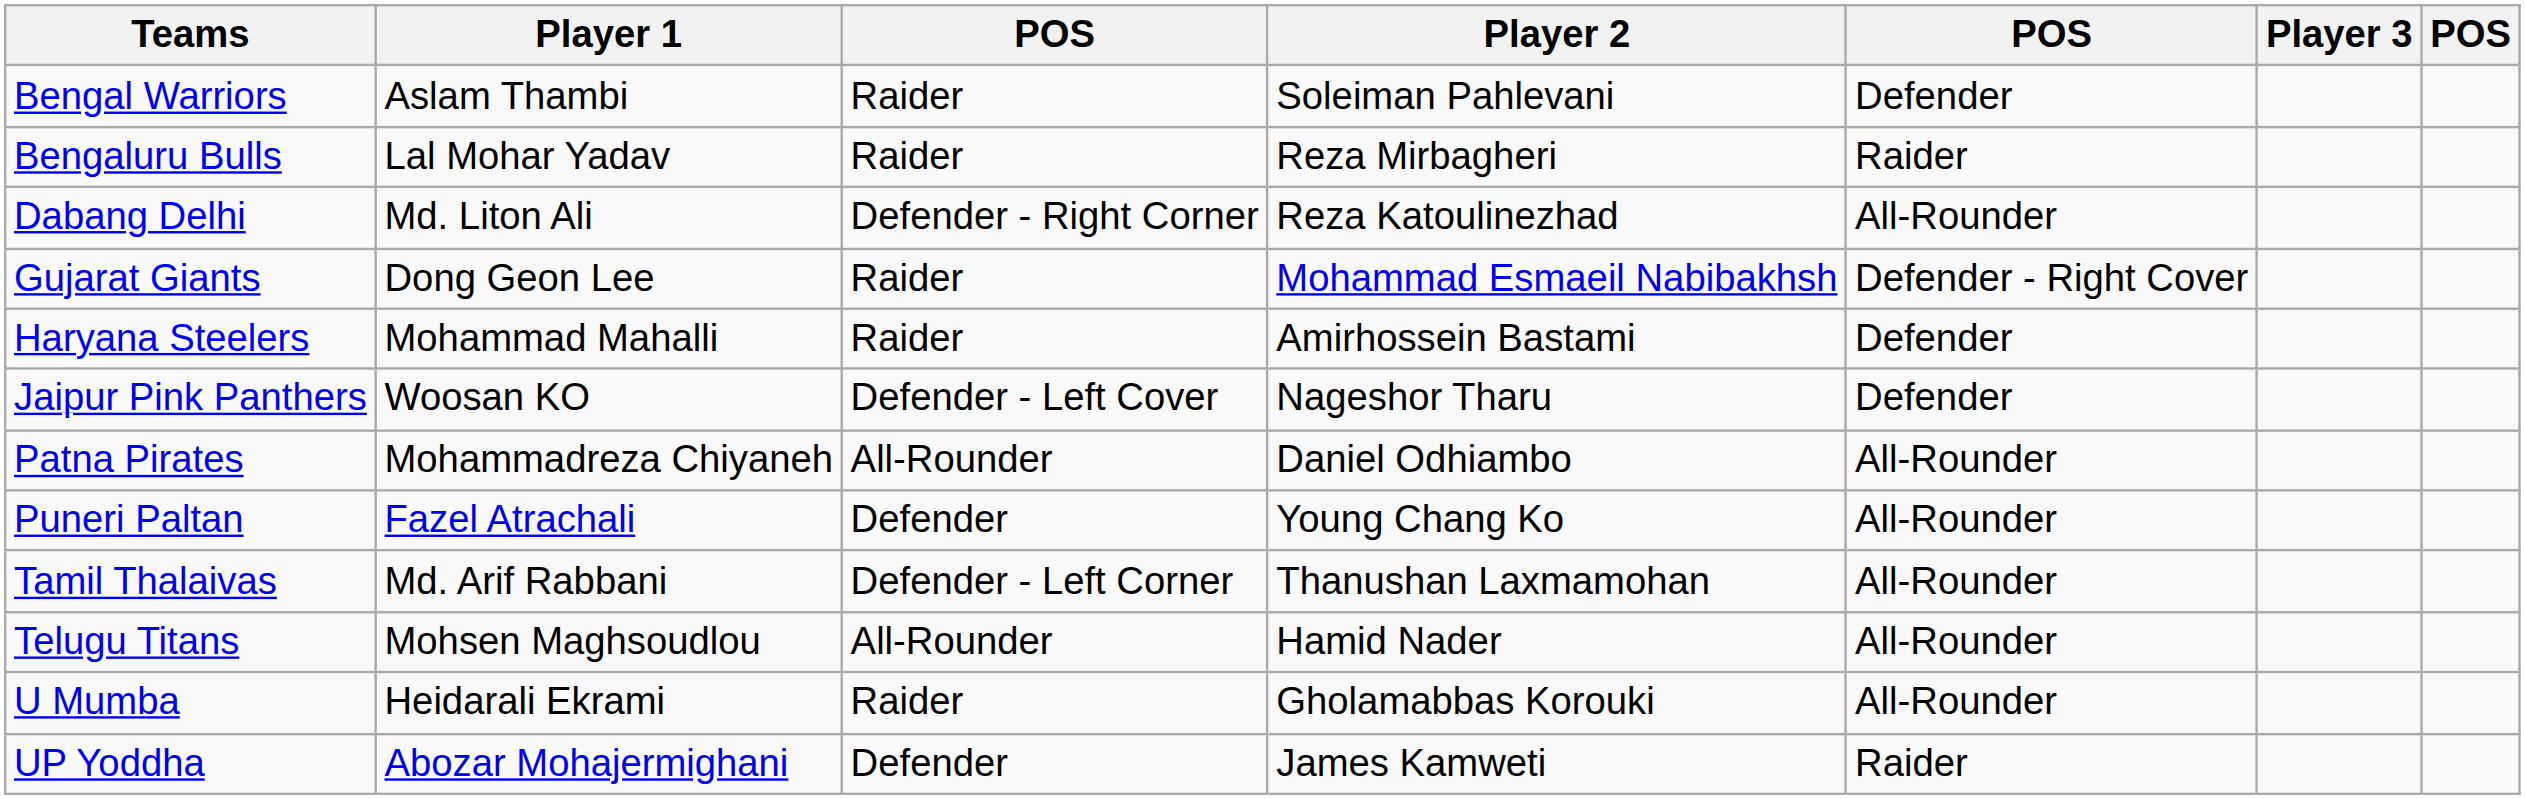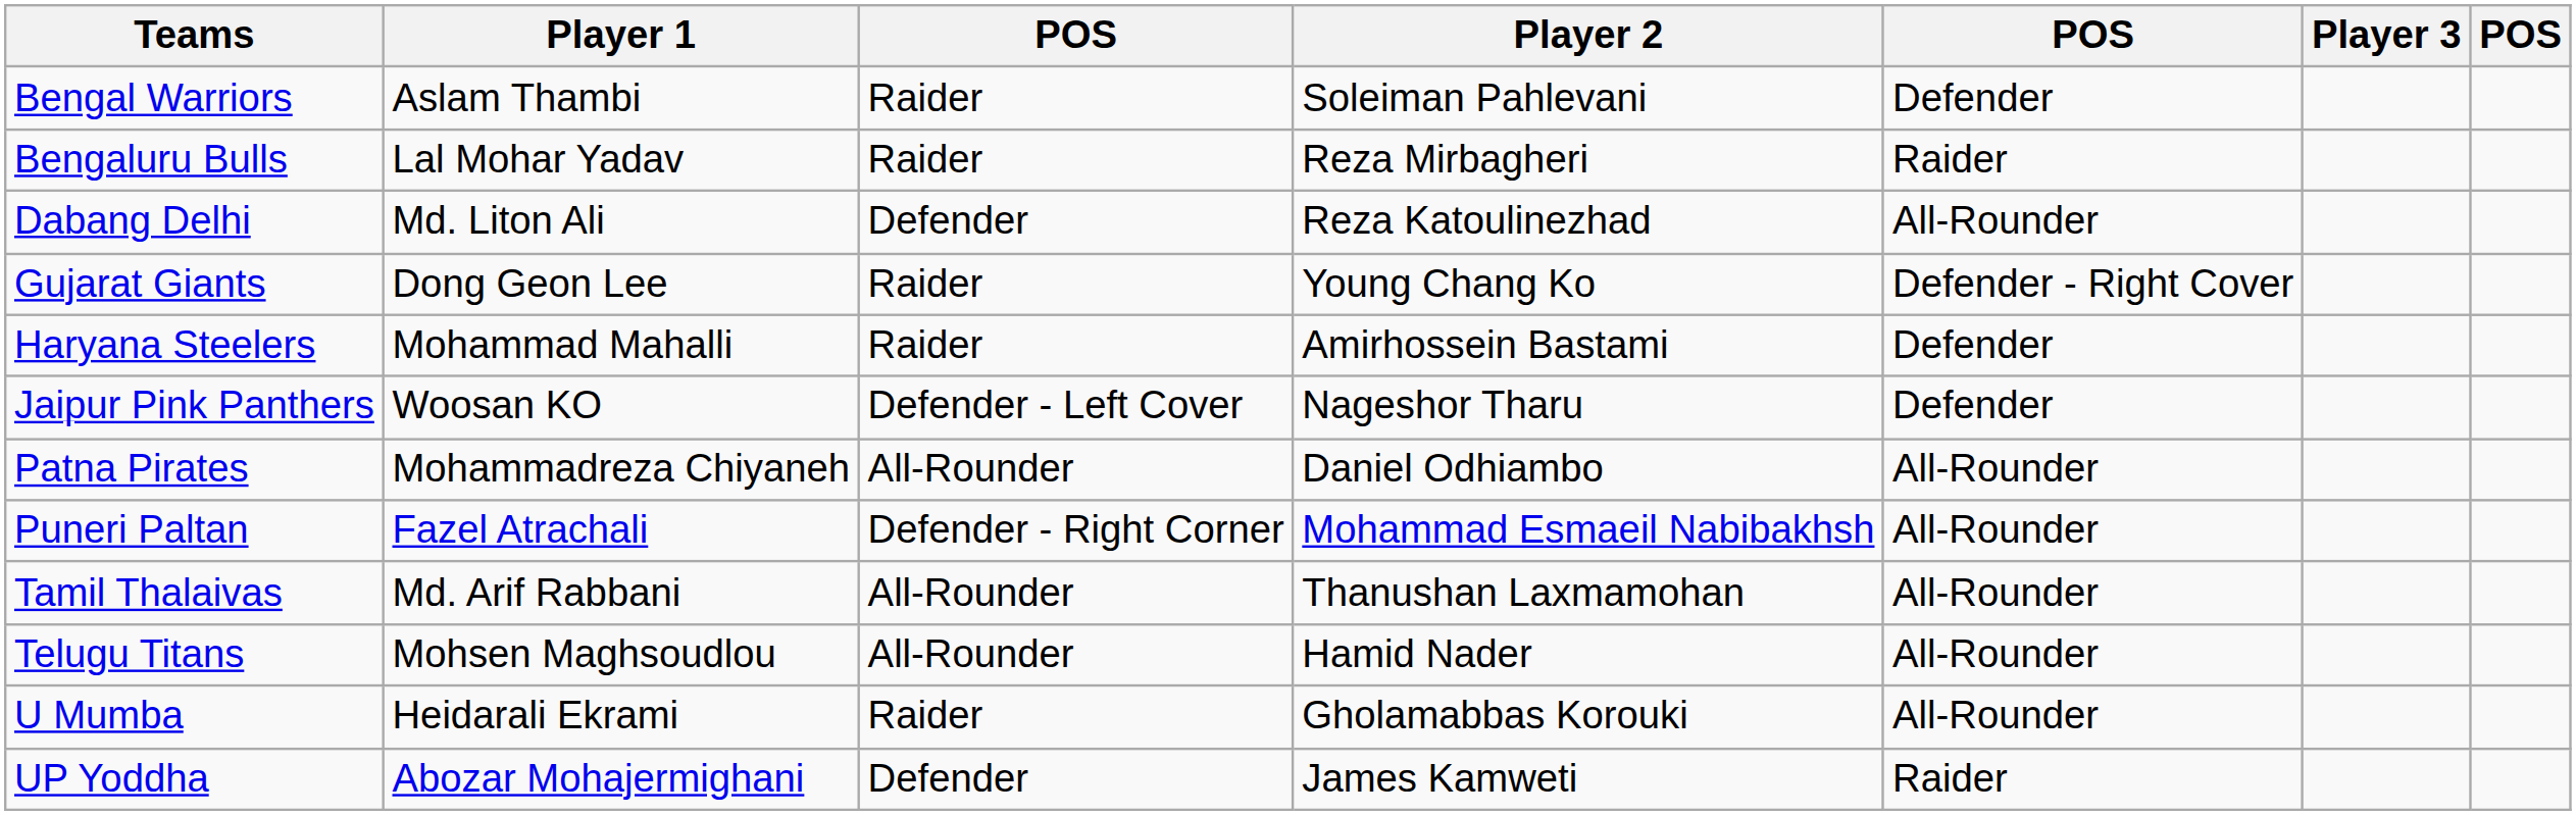 <table class="wikitable sortable" style="text-align: left;">
 <tr>
 <th>Teams</th>
 <th>Player 1</th>
 <th>POS</th>
 <th>Player 2</th>
 <th>POS</th>
 <th>Player 3</th>
 <th>POS</th>
 </tr>
 <tr>
 <td><a href='#'>Bengal Warriors</a></td>
 <td> Aslam Thambi</td>
 <td>Raider</td>
 <td> Soleiman Pahlevani</td>
 <td>Defender</td>
 <td></td>
 <td></td>
 </tr>
 <tr>
 <td><a href='#'>Bengaluru Bulls</a></td>
 <td> Lal Mohar Yadav</td>
 <td>Raider</td>
 <td> Reza Mirbagheri</td>
 <td>Raider</td>
 <td></td>
 <td></td>
 </tr>
 <tr>
 <td><a href='#'>Dabang Delhi</a></td>
 <td> Md. Liton Ali</td>
-<td>Defender - Right Corner</td>
+<td>Defender</td>
 <td> Reza Katoulinezhad</td>
 <td>All-Rounder</td>
 <td></td>
 <td></td>
 </tr>
 <tr>
 <td><a href='#'>Gujarat Giants</a></td>
 <td> Dong Geon Lee</td>
 <td>Raider</td>
-<td> <a href='#'>Mohammad Esmaeil Nabibakhsh</a></td>
+<td> Young Chang Ko</td>
 <td>Defender - Right Cover</td>
 <td></td>
 <td></td>
 </tr>
 <tr>
 <td><a href='#'>Haryana Steelers</a></td>
 <td> Mohammad Mahalli</td>
 <td>Raider</td>
 <td> Amirhossein Bastami</td>
 <td>Defender</td>
 <td></td>
 <td></td>
 </tr>
 <tr>
 <td><a href='#'>Jaipur Pink Panthers</a></td>
 <td> Woosan KO</td>
 <td>Defender - Left Cover</td>
 <td> Nageshor Tharu</td>
 <td>Defender</td>
 <td></td>
 <td></td>
 </tr>
 <tr>
 <td><a href='#'>Patna Pirates</a></td>
 <td> Mohammadreza Chiyaneh</td>
 <td>All-Rounder</td>
 <td> Daniel Odhiambo</td>
 <td>All-Rounder</td>
 <td></td>
 <td></td>
 </tr>
 <tr>
 <td><a href='#'>Puneri Paltan</a></td>
 <td> <a href='#'>Fazel Atrachali</a></td>
-<td>Defender</td>
-<td> Young Chang Ko</td>
+<td>Defender - Right Corner</td>
+<td> <a href='#'>Mohammad Esmaeil Nabibakhsh</a></td>
 <td>All-Rounder</td>
 <td></td>
 <td></td>
 </tr>
 <tr>
 <td><a href='#'>Tamil Thalaivas</a></td>
 <td> Md. Arif Rabbani</td>
-<td>Defender - Left Corner</td>
+<td>All-Rounder</td>
 <td> Thanushan Laxmamohan</td>
 <td>All-Rounder</td>
 <td></td>
 <td></td>
 </tr>
 <tr>
 <td><a href='#'>Telugu Titans</a></td>
 <td> Mohsen Maghsoudlou</td>
 <td>All-Rounder</td>
 <td> Hamid Nader</td>
 <td>All-Rounder</td>
 <td></td>
 <td></td>
 </tr>
 <tr>
 <td><a href='#'>U Mumba</a></td>
 <td> Heidarali Ekrami</td>
 <td>Raider</td>
 <td> Gholamabbas Korouki</td>
 <td>All-Rounder</td>
 <td></td>
 <td></td>
 </tr>
 <tr>
 <td><a href='#'>UP Yoddha</a></td>
 <td> <a href='#'>Abozar Mohajermighani</a></td>
 <td>Defender</td>
 <td> James Kamweti</td>
 <td>Raider</td>
 <td></td>
 <td></td>
 </tr>
 </table>
